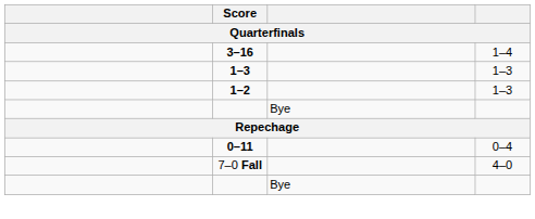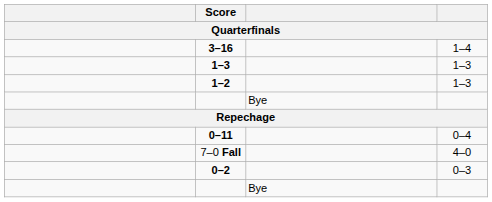 <table class="wikitable" style="text-align: left;">
 <tr>
 <th align="right" width="270"></th>
 <th width="65">Score</th>
 <th align="left" width="270"></th>
 <th width="65"></th>
 </tr>
 <tr>
 <th colspan=4>Quarterfinals</th>
 </tr>
 <tr>
 <td></td>
 <td align="center"><strong>3–16</strong></td>
 <td><strong></strong></td>
 <td align=center>1–4 <strong></strong></td>
 </tr>
 <tr>
 <td></td>
 <td align="center"><strong>1–3</strong></td>
 <td><strong></strong></td>
 <td align=center>1–3 <strong></strong></td>
 </tr>
 <tr>
 <td></td>
 <td align="center"><strong>1–2</strong></td>
 <td><strong></strong></td>
 <td align=center>1–3 <strong></strong></td>
 </tr>
 <tr>
 <td><strong></strong></td>
 <td></td>
 <td>Bye</td>
 <td></td>
 </tr>
 <tr>
 <th colspan=4>Repechage</th>
 </tr>
 <tr>
 <td></td>
 <td align="center"><strong>0–11</strong></td>
 <td><strong></strong></td>
 <td align=center>0–4 <strong></strong></td>
 </tr>
 <tr>
 <td><strong></strong></td>
 <td align="center">7–0 <strong>Fall</strong></td>
 <td></td>
 <td align=center>4–0 <strong></strong></td>
 </tr>
 <tr>
+<td></td>
+<td align="center"><strong>0–2</strong></td>
+<td><strong></strong></td>
+<td align=center>0–3 <strong></strong></td>
+</tr>
+<tr>
 <td><strong></strong></td>
 <td></td>
 <td>Bye</td>
 <td></td>
 </tr>
 </table>
